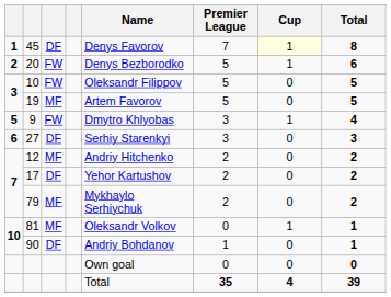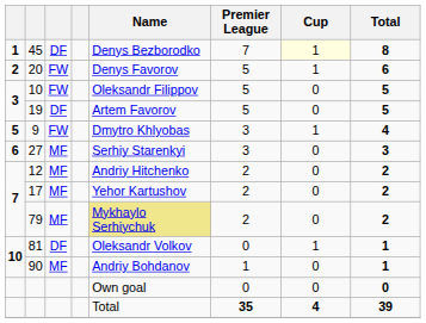 <table class="wikitable" style="text-align:center">
 <tr>
 <th width=15></th>
 <th width=15></th>
 <th width=15></th>
 <th width=15></th>
 <th width=145>Name</th>
 <th width=80><strong>Premier League</strong></th>
 <th width=80><strong>Cup</strong></th>
 <th width=80>Total</th>
 </tr>
 <tr>
 <td><strong>1</strong></td>
 <td>45</td>
 <td><a href='#'>DF</a></td>
 <td></td>
-<td align=left><a href='#'>Denys Favorov</a></td>
+<td align=left><a href='#'>Denys Bezborodko</a></td>
 <td>7</td>
 <td style="background: lightyellow;">1</td>
 <td><strong>8</strong></td>
 </tr>
 <tr>
 <td><strong>2</strong></td>
 <td>20</td>
 <td><a href='#'>FW</a></td>
 <td></td>
-<td align=left><a href='#'>Denys Bezborodko</a></td>
+<td align=left><a href='#'>Denys Favorov</a></td>
 <td>5</td>
 <td>1</td>
 <td><strong>6</strong></td>
 </tr>
 <tr>
 <td rowspan=2><strong>3</strong></td>
 <td>10</td>
 <td><a href='#'>FW</a></td>
 <td></td>
 <td align=left><a href='#'>Oleksandr Filippov</a></td>
 <td>5</td>
 <td>0</td>
 <td><strong>5</strong></td>
 </tr>
 <tr>
 <td>19</td>
-<td><a href='#'>MF</a></td>
+<td><a href='#'>DF</a></td>
 <td></td>
 <td align=left><a href='#'>Artem Favorov</a></td>
 <td>5</td>
 <td>0</td>
 <td><strong>5</strong></td>
 </tr>
 <tr>
 <td><strong>5</strong></td>
 <td>9</td>
 <td><a href='#'>FW</a></td>
 <td></td>
 <td align=left><a href='#'>Dmytro Khlyobas</a></td>
 <td>3</td>
 <td>1</td>
 <td><strong>4</strong></td>
 </tr>
 <tr>
 <td><strong>6</strong></td>
 <td>27</td>
-<td><a href='#'>DF</a></td>
+<td><a href='#'>MF</a></td>
 <td></td>
 <td align=left><a href='#'>Serhiy Starenkyi</a></td>
 <td>3</td>
 <td>0</td>
 <td><strong>3</strong></td>
 </tr>
 <tr>
 <td rowspan=3><strong>7</strong></td>
 <td>12</td>
 <td><a href='#'>MF</a></td>
 <td></td>
 <td align=left><a href='#'>Andriy Hitchenko</a></td>
 <td>2</td>
 <td>0</td>
 <td><strong>2</strong></td>
 </tr>
 <tr>
 <td>17</td>
-<td><a href='#'>DF</a></td>
+<td><a href='#'>MF</a></td>
 <td></td>
 <td align=left><a href='#'>Yehor Kartushov</a></td>
 <td>2</td>
 <td>0</td>
 <td><strong>2</strong></td>
 </tr>
 <tr>
 <td>79</td>
 <td><a href='#'>MF</a></td>
 <td></td>
-<td align=left><a href='#'>Mykhaylo Serhiychuk</a></td>
+<td align=left style="background: khaki;"><a href='#'>Mykhaylo Serhiychuk</a></td>
 <td>2</td>
 <td>0</td>
 <td><strong>2</strong></td>
 </tr>
 <tr>
 <td rowspan=2><strong>10</strong></td>
 <td>81</td>
-<td><a href='#'>MF</a></td>
+<td><a href='#'>DF</a></td>
 <td></td>
 <td align=left><a href='#'>Oleksandr Volkov</a></td>
 <td>0</td>
 <td>1</td>
 <td><strong>1</strong></td>
 </tr>
 <tr>
 <td>90</td>
-<td><a href='#'>DF</a></td>
+<td><a href='#'>MF</a></td>
 <td></td>
 <td align=left><a href='#'>Andriy Bohdanov</a></td>
 <td>1</td>
 <td>0</td>
 <td><strong>1</strong></td>
 </tr>
 <tr>
 <td></td>
 <td></td>
 <td></td>
 <td></td>
 <td align=left>Own goal</td>
 <td>0</td>
 <td>0</td>
 <td><strong>0</strong></td>
 </tr>
 <tr>
 <td></td>
 <td></td>
 <td></td>
 <td></td>
 <td align=left>Total</td>
 <td><strong>35</strong></td>
 <td><strong>4</strong></td>
 <td><strong>39</strong></td>
 </tr>
 <tr>
 </tr>
 </table>
